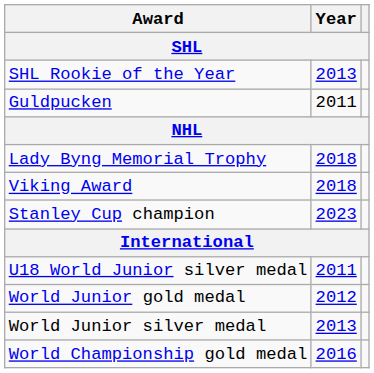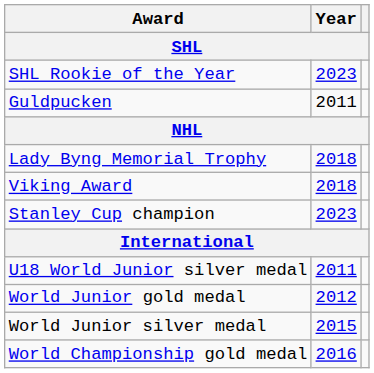 <table class="wikitable">
 <tr>
 <th>Award</th>
 <th>Year</th>
 <th></th>
 </tr>
 <tr>
 <th colspan="3"><a href='#'>SHL</a></th>
 </tr>
 <tr>
 <td><a href='#'>SHL Rookie of the Year</a></td>
-<td><a href='#'>2013</a></td>
+<td><a href='#'>2023</a></td>
 <td></td>
 </tr>
 <tr>
 <td><a href='#'>Guldpucken</a></td>
 <td>2011</td>
 <td></td>
 </tr>
 <tr>
 <th colspan="3"><a href='#'>NHL</a></th>
 </tr>
 <tr>
 <td><a href='#'>Lady Byng Memorial Trophy</a></td>
 <td><a href='#'>2018</a></td>
 <td></td>
 </tr>
 <tr>
 <td><a href='#'>Viking Award</a></td>
 <td><a href='#'>2018</a></td>
 <td></td>
 </tr>
 <tr>
 <td><a href='#'>Stanley Cup</a> champion</td>
 <td><a href='#'>2023</a></td>
 <td></td>
 </tr>
 <tr>
 <th colspan="3"><a href='#'>International</a></th>
 </tr>
 <tr>
 <td><a href='#'>U18 World Junior</a> silver medal</td>
 <td><a href='#'>2011</a></td>
 <td></td>
 </tr>
 <tr>
 <td><a href='#'>World Junior</a> gold medal</td>
 <td><a href='#'>2012</a></td>
 <td></td>
 </tr>
 <tr>
 <td>World Junior silver medal</td>
-<td><a href='#'>2013</a></td>
+<td><a href='#'>2015</a></td>
 <td></td>
 </tr>
 <tr>
 <td><a href='#'>World Championship</a> gold medal</td>
 <td><a href='#'>2016</a></td>
 <td></td>
 </tr>
 </table>
